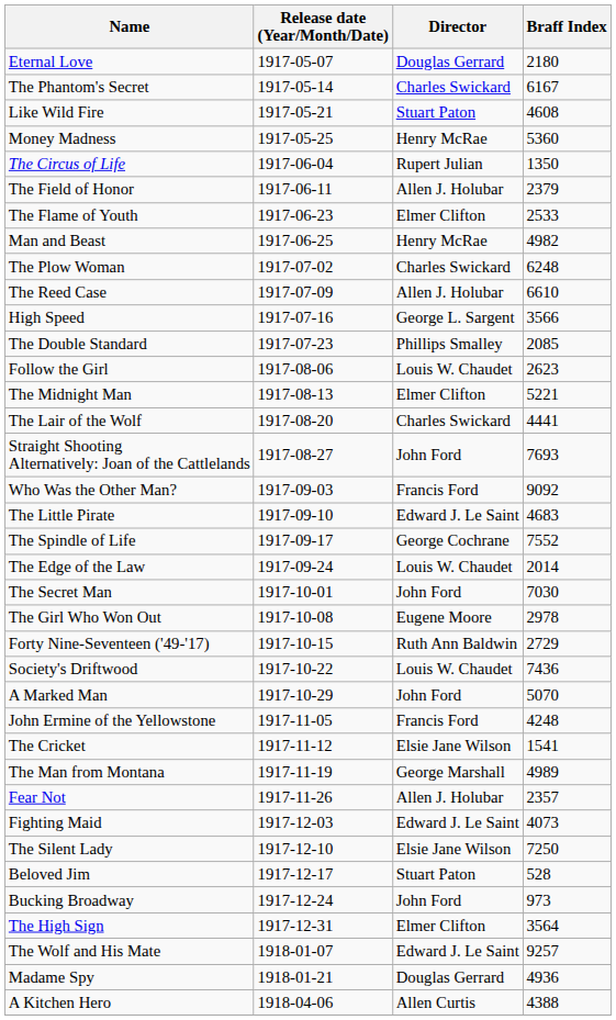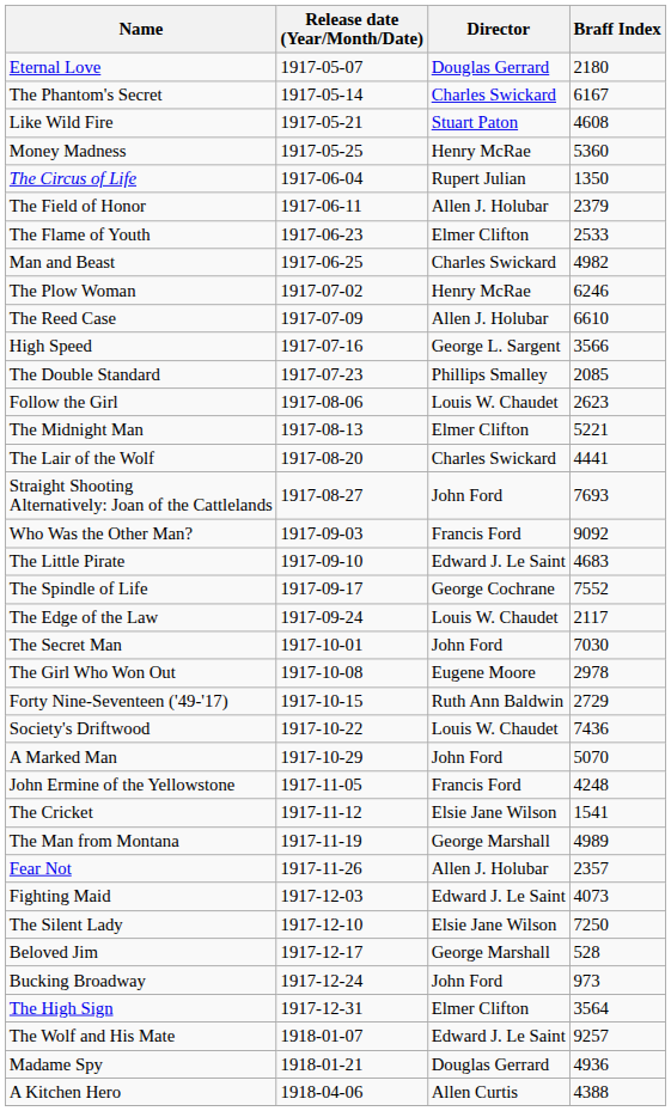 <table class="wikitable sortable">
 <tr>
 <th>Name</th>
 <th>Release date <br> (Year/Month/Date)</th>
 <th>Director</th>
 <th>Braff Index</th>
 </tr>
 <tr>
 <td><a href='#'>Eternal Love</a></td>
 <td>1917-05-07</td>
 <td><a href='#'>Douglas Gerrard</a></td>
 <td>2180</td>
 </tr>
 <tr>
 <td>The Phantom's Secret</td>
 <td>1917-05-14</td>
 <td><a href='#'>Charles Swickard</a></td>
 <td>6167</td>
 </tr>
 <tr>
 <td>Like Wild Fire</td>
 <td>1917-05-21</td>
 <td><a href='#'>Stuart Paton</a></td>
 <td>4608</td>
 </tr>
 <tr>
 <td>Money Madness</td>
 <td>1917-05-25</td>
 <td>Henry McRae</td>
 <td>5360</td>
 </tr>
 <tr>
 <td><em><a href='#'>The Circus of Life</a></em></td>
 <td>1917-06-04</td>
 <td>Rupert Julian</td>
 <td>1350</td>
 </tr>
 <tr>
 <td>The Field of Honor</td>
 <td>1917-06-11</td>
 <td>Allen J. Holubar</td>
 <td>2379</td>
 </tr>
 <tr>
 <td>The Flame of Youth</td>
 <td>1917-06-23</td>
 <td>Elmer Clifton</td>
 <td>2533</td>
 </tr>
 <tr>
 <td>Man and Beast</td>
 <td>1917-06-25</td>
-<td>Henry McRae</td>
+<td>Charles Swickard</td>
 <td>4982</td>
 </tr>
 <tr>
 <td>The Plow Woman</td>
 <td>1917-07-02</td>
-<td>Charles Swickard</td>
-<td>6248</td>
+<td>Henry McRae</td>
+<td>6246</td>
 </tr>
 <tr>
 <td>The Reed Case</td>
 <td>1917-07-09</td>
 <td>Allen J. Holubar</td>
 <td>6610</td>
 </tr>
 <tr>
 <td>High Speed</td>
 <td>1917-07-16</td>
 <td>George L. Sargent</td>
 <td>3566</td>
 </tr>
 <tr>
 <td>The Double Standard</td>
 <td>1917-07-23</td>
 <td>Phillips Smalley</td>
 <td>2085</td>
 </tr>
 <tr>
 <td>Follow the Girl</td>
 <td>1917-08-06</td>
 <td>Louis W. Chaudet</td>
 <td>2623</td>
 </tr>
 <tr>
 <td>The Midnight Man</td>
 <td>1917-08-13</td>
 <td>Elmer Clifton</td>
 <td>5221</td>
 </tr>
 <tr>
 <td>The Lair of the Wolf</td>
 <td>1917-08-20</td>
 <td>Charles Swickard</td>
 <td>4441</td>
 </tr>
 <tr>
 <td>Straight Shooting <br> Alternatively: Joan of the Cattlelands</td>
 <td>1917-08-27</td>
 <td>John Ford</td>
 <td>7693</td>
 </tr>
 <tr>
 <td>Who Was the Other Man?</td>
 <td>1917-09-03</td>
 <td>Francis Ford</td>
 <td>9092</td>
 </tr>
 <tr>
 <td>The Little Pirate</td>
 <td>1917-09-10</td>
 <td>Edward J. Le Saint</td>
 <td>4683</td>
 </tr>
 <tr>
 <td>The Spindle of Life</td>
 <td>1917-09-17</td>
 <td>George Cochrane</td>
 <td>7552</td>
 </tr>
 <tr>
 <td>The Edge of the Law</td>
 <td>1917-09-24</td>
 <td>Louis W. Chaudet</td>
-<td>2014</td>
+<td>2117</td>
 </tr>
 <tr>
 <td>The Secret Man</td>
 <td>1917-10-01</td>
 <td>John Ford</td>
 <td>7030</td>
 </tr>
 <tr>
 <td>The Girl Who Won Out</td>
 <td>1917-10-08</td>
 <td>Eugene Moore</td>
 <td>2978</td>
 </tr>
 <tr>
 <td>Forty Nine-Seventeen ('49-'17)</td>
 <td>1917-10-15</td>
 <td>Ruth Ann Baldwin</td>
 <td>2729</td>
 </tr>
 <tr>
 <td>Society's Driftwood</td>
 <td>1917-10-22</td>
 <td>Louis W. Chaudet</td>
 <td>7436</td>
 </tr>
 <tr>
 <td>A Marked Man</td>
 <td>1917-10-29</td>
 <td>John Ford</td>
 <td>5070</td>
 </tr>
 <tr>
 <td>John Ermine of the Yellowstone</td>
 <td>1917-11-05</td>
 <td>Francis Ford</td>
 <td>4248</td>
 </tr>
 <tr>
 <td>The Cricket</td>
 <td>1917-11-12</td>
 <td>Elsie Jane Wilson</td>
 <td>1541</td>
 </tr>
 <tr>
 <td>The Man from Montana</td>
 <td>1917-11-19</td>
 <td>George Marshall</td>
 <td>4989</td>
 </tr>
 <tr>
 <td><a href='#'>Fear Not</a></td>
 <td>1917-11-26</td>
 <td>Allen J. Holubar</td>
 <td>2357</td>
 </tr>
 <tr>
 <td>Fighting Maid</td>
 <td>1917-12-03</td>
 <td>Edward J. Le Saint</td>
 <td>4073</td>
 </tr>
 <tr>
 <td>The Silent Lady</td>
 <td>1917-12-10</td>
 <td>Elsie Jane Wilson</td>
 <td>7250</td>
 </tr>
 <tr>
 <td>Beloved Jim</td>
 <td>1917-12-17</td>
-<td>Stuart Paton</td>
+<td>George Marshall</td>
 <td>528</td>
 </tr>
 <tr>
 <td>Bucking Broadway</td>
 <td>1917-12-24</td>
 <td>John Ford</td>
 <td>973</td>
 </tr>
 <tr>
 <td><a href='#'>The High Sign</a></td>
 <td>1917-12-31</td>
 <td>Elmer Clifton</td>
 <td>3564</td>
 </tr>
 <tr>
 <td>The Wolf and His Mate</td>
 <td>1918-01-07</td>
 <td>Edward J. Le Saint</td>
 <td>9257</td>
 </tr>
 <tr>
 <td>Madame Spy</td>
 <td>1918-01-21</td>
 <td>Douglas Gerrard</td>
 <td>4936</td>
 </tr>
 <tr>
 <td>A Kitchen Hero</td>
 <td>1918-04-06</td>
 <td>Allen Curtis</td>
 <td>4388</td>
 </tr>
 <tr>
 </tr>
 </table>
